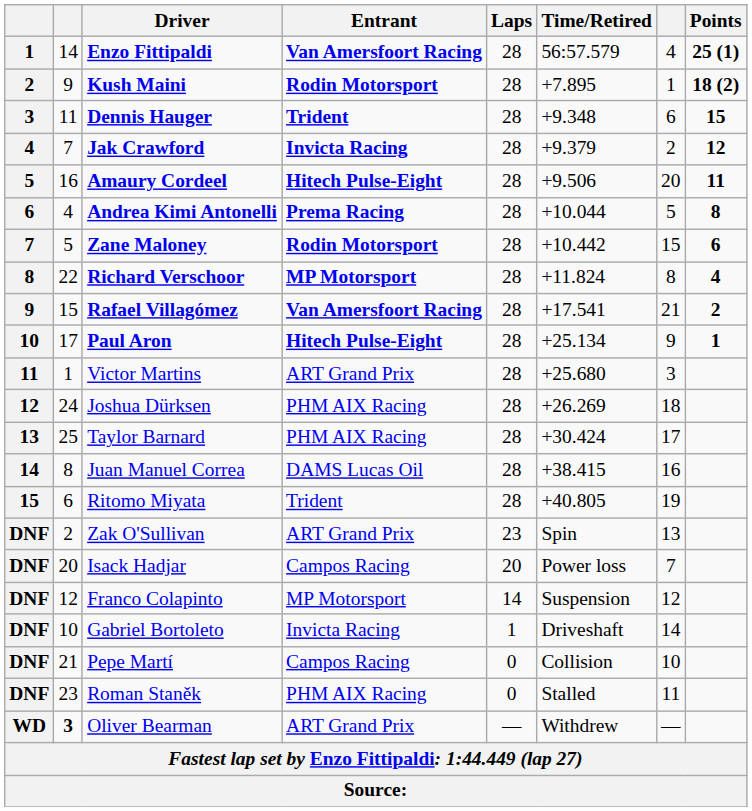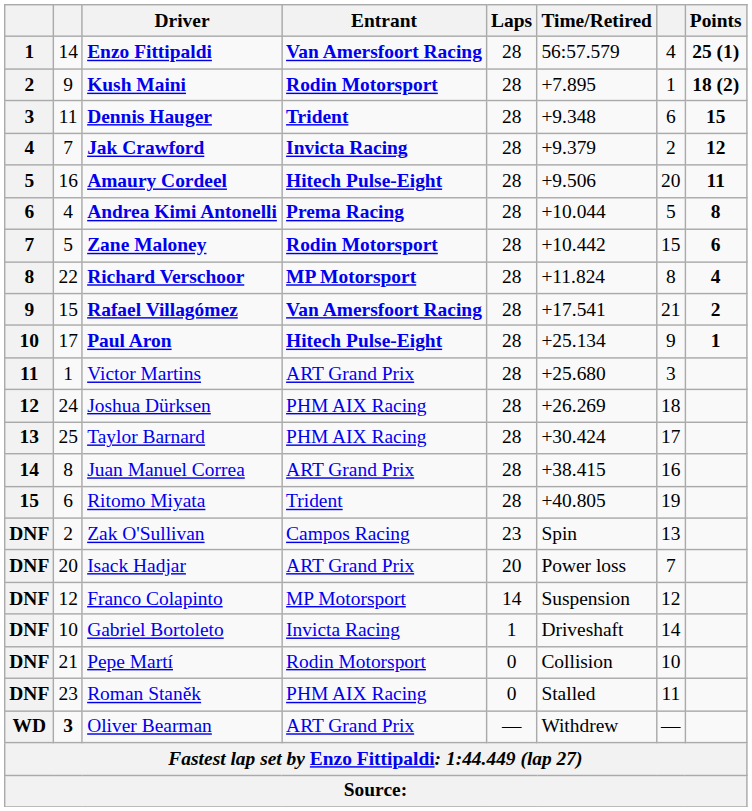 <table class="wikitable" style="font-size:85%">
 <tr>
 <th scope="col"></th>
 <th scope="col"></th>
 <th scope="col">Driver</th>
 <th scope="col">Entrant</th>
 <th scope="col">Laps</th>
 <th scope="col">Time/Retired</th>
 <th scope="col"></th>
 <th scope="col">Points</th>
 </tr>
 <tr>
 <th>1</th>
 <td align="center">14</td>
 <td> <strong><a href='#'>Enzo Fittipaldi</a></strong></td>
 <td><strong><a href='#'>Van Amersfoort Racing</a></strong></td>
 <td align="center">28</td>
 <td>56:57.579</td>
 <td align="center">4</td>
 <td align="center"><strong>25 (1)</strong></td>
 </tr>
 <tr>
 <th>2</th>
 <td align="center">9</td>
 <td> <strong><a href='#'>Kush Maini</a></strong></td>
 <td><strong><a href='#'>Rodin Motorsport</a></strong></td>
 <td align="center">28</td>
 <td>+7.895</td>
 <td align="center">1</td>
 <td align="center"><strong>18 (2)</strong></td>
 </tr>
 <tr>
 <th>3</th>
 <td align="center">11</td>
 <td> <strong><a href='#'>Dennis Hauger</a></strong></td>
 <td><strong><a href='#'>Trident</a></strong></td>
 <td align="center">28</td>
 <td>+9.348</td>
 <td align="center">6</td>
 <td align="center"><strong>15</strong></td>
 </tr>
 <tr>
 <th>4</th>
 <td align="center">7</td>
 <td> <strong><a href='#'>Jak Crawford</a></strong></td>
 <td><strong><a href='#'>Invicta Racing</a></strong></td>
 <td align="center">28</td>
 <td>+9.379</td>
 <td align="center">2</td>
 <td align="center"><strong>12</strong></td>
 </tr>
 <tr>
 <th>5</th>
 <td align="center">16</td>
 <td> <strong><a href='#'>Amaury Cordeel</a></strong></td>
 <td><strong><a href='#'>Hitech Pulse-Eight</a></strong></td>
 <td align="center">28</td>
 <td>+9.506</td>
 <td align="center">20</td>
 <td align="center"><strong>11</strong></td>
 </tr>
 <tr>
 <th>6</th>
 <td align="center">4</td>
 <td> <strong><a href='#'>Andrea Kimi Antonelli</a></strong></td>
 <td><strong><a href='#'>Prema Racing</a></strong></td>
 <td align="center">28</td>
 <td>+10.044</td>
 <td align="center">5</td>
 <td align="center"><strong>8</strong></td>
 </tr>
 <tr>
 <th>7</th>
 <td align="center">5</td>
 <td> <strong><a href='#'>Zane Maloney</a></strong></td>
 <td><strong><a href='#'>Rodin Motorsport</a></strong></td>
 <td align="center">28</td>
 <td>+10.442</td>
 <td align="center">15</td>
 <td align="center"><strong>6</strong></td>
 </tr>
 <tr>
 <th>8</th>
 <td align="center">22</td>
 <td> <strong><a href='#'>Richard Verschoor</a></strong></td>
 <td><strong><a href='#'>MP Motorsport</a></strong></td>
 <td align="center">28</td>
 <td>+11.824</td>
 <td align="center">8</td>
 <td align="center"><strong>4</strong></td>
 </tr>
 <tr>
 <th>9</th>
 <td align="center">15</td>
 <td> <strong><a href='#'>Rafael Villagómez</a></strong></td>
 <td><strong><a href='#'>Van Amersfoort Racing</a></strong></td>
 <td align="center">28</td>
 <td>+17.541</td>
 <td align="center">21</td>
 <td align="center"><strong>2</strong></td>
 </tr>
 <tr>
 <th>10</th>
 <td align="center">17</td>
 <td> <strong><a href='#'>Paul Aron</a></strong></td>
 <td><strong><a href='#'>Hitech Pulse-Eight</a></strong></td>
 <td align="center">28</td>
 <td>+25.134</td>
 <td align="center">9</td>
 <td align="center"><strong>1</strong></td>
 </tr>
 <tr>
 <th>11</th>
 <td align="center">1</td>
 <td> <a href='#'>Victor Martins</a></td>
 <td><a href='#'>ART Grand Prix</a></td>
 <td align="center">28</td>
 <td>+25.680</td>
 <td align="center">3</td>
 <td align="center"></td>
 </tr>
 <tr>
 <th>12</th>
 <td align="center">24</td>
 <td> <a href='#'>Joshua Dürksen</a></td>
 <td><a href='#'>PHM AIX Racing</a></td>
 <td align="center">28</td>
 <td>+26.269</td>
 <td align="center">18</td>
 <td></td>
 </tr>
 <tr>
 <th>13</th>
 <td align="center">25</td>
 <td> <a href='#'>Taylor Barnard</a></td>
 <td><a href='#'>PHM AIX Racing</a></td>
 <td align="center">28</td>
 <td>+30.424</td>
 <td align="center">17</td>
 <td align="center"></td>
 </tr>
 <tr>
 <th>14</th>
 <td align="center">8</td>
 <td> <a href='#'>Juan Manuel Correa</a></td>
-<td><a href='#'>DAMS Lucas Oil</a></td>
+<td><a href='#'>ART Grand Prix</a></td>
 <td align="center">28</td>
 <td>+38.415</td>
 <td align="center">16</td>
 <td></td>
 </tr>
 <tr>
 <th>15</th>
 <td align="center">6</td>
 <td> <a href='#'>Ritomo Miyata</a></td>
 <td><a href='#'>Trident</a></td>
 <td align="center">28</td>
 <td>+40.805</td>
 <td align="center">19</td>
 <td></td>
 </tr>
 <tr>
 <th>DNF</th>
 <td align="center">2</td>
 <td> <a href='#'>Zak O'Sullivan</a></td>
-<td><a href='#'>ART Grand Prix</a></td>
+<td><a href='#'>Campos Racing</a></td>
 <td align="center">23</td>
 <td>Spin</td>
 <td align="center">13</td>
 <td></td>
 </tr>
 <tr>
 <th>DNF</th>
 <td align="center">20</td>
 <td> <a href='#'>Isack Hadjar</a></td>
-<td><a href='#'>Campos Racing</a></td>
+<td><a href='#'>ART Grand Prix</a></td>
 <td align="center">20</td>
 <td>Power loss</td>
 <td align="center">7</td>
 <td align="center"></td>
 </tr>
 <tr>
 <th>DNF</th>
 <td align="center">12</td>
 <td> <a href='#'>Franco Colapinto</a></td>
 <td><a href='#'>MP Motorsport</a></td>
 <td align="center">14</td>
 <td>Suspension</td>
 <td align="center">12</td>
 <td align="center"></td>
 </tr>
 <tr>
 <th>DNF</th>
 <td align="center">10</td>
 <td> <a href='#'>Gabriel Bortoleto</a></td>
 <td><a href='#'>Invicta Racing</a></td>
 <td align="center">1</td>
 <td>Driveshaft</td>
 <td align="center">14</td>
 <td></td>
 </tr>
 <tr>
 <th>DNF</th>
 <td align="center">21</td>
 <td> <a href='#'>Pepe Martí</a></td>
-<td><a href='#'>Campos Racing</a></td>
+<td><a href='#'>Rodin Motorsport</a></td>
 <td align="center">0</td>
 <td>Collision</td>
 <td align="center">10</td>
 <td align="center"></td>
 </tr>
 <tr>
 <th>DNF</th>
 <td align="center">23</td>
 <td> <a href='#'>Roman Staněk</a></td>
 <td><a href='#'>PHM AIX Racing</a></td>
 <td align="center">0</td>
 <td>Stalled</td>
 <td align="center">11</td>
 <td align="center"></td>
 </tr>
 <tr>
 <th>WD</th>
 <td align="center"><strong>3</strong></td>
 <td> <a href='#'>Oliver Bearman</a></td>
 <td><a href='#'>ART Grand Prix</a></td>
 <td align="center">—</td>
 <td>Withdrew</td>
 <td align="center">—</td>
 <td align=“center”></td>
 </tr>
 <tr>
 <th colspan="8"><em>Fastest lap set by</em> <strong> <a href='#'>Enzo Fittipaldi</a><strong><em>: 1:44.449 (lap 27)<em></th>
 </tr>
 <tr>
 <th colspan="8">Source:</th>
 </tr>
 </table>
